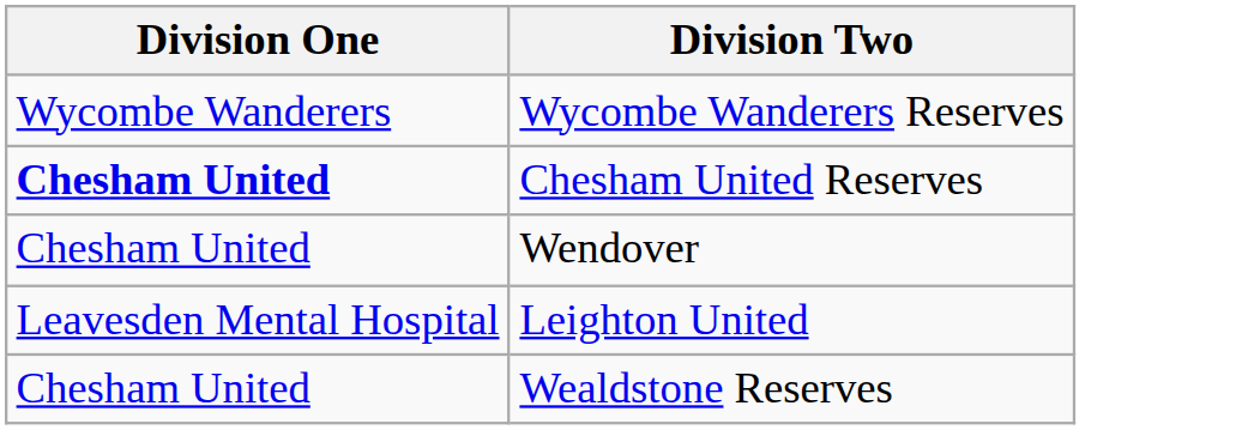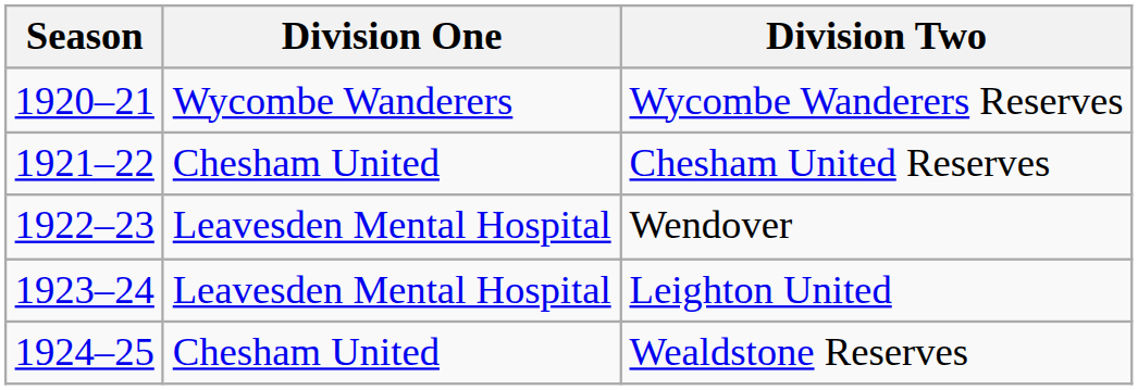 <table class="wikitable" style="text-align: left">
 <tr>
+<th>Season</th>
 <th>Division One</th>
 <th>Division Two</th>
 </tr>
 <tr>
+<td><a href='#'>1920–21</a></td>
 <td><a href='#'>Wycombe Wanderers</a></td>
 <td><a href='#'>Wycombe Wanderers</a> Reserves</td>
 </tr>
 <tr>
-<td><strong><a href='#'>Chesham United</a></strong></td>
+<td><a href='#'>1921–22</a></td>
+<td><a href='#'>Chesham United</a></td>
 <td><a href='#'>Chesham United</a> Reserves</td>
 </tr>
 <tr>
-<td><a href='#'>Chesham United</a></td>
+<td><a href='#'>1922–23</a></td>
+<td><a href='#'>Leavesden Mental Hospital</a></td>
 <td>Wendover</td>
 </tr>
 <tr>
+<td><a href='#'>1923–24</a></td>
 <td><a href='#'>Leavesden Mental Hospital</a></td>
 <td><a href='#'>Leighton United</a></td>
 </tr>
 <tr>
+<td><a href='#'>1924–25</a></td>
 <td><a href='#'>Chesham United</a></td>
 <td><a href='#'>Wealdstone</a> Reserves</td>
 </tr>
 </table>
